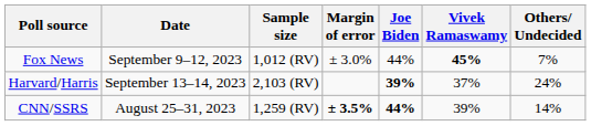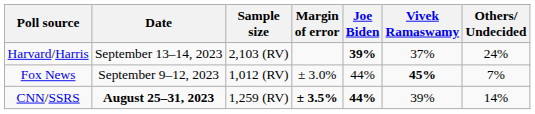 <table class="wikitable sortable mw-datatable" style="text-align:center;font-size:90%;line-height:17px">
 <tr>
 <th>Poll source</th>
 <th>Date</th>
 <th>Sample<br>size</th>
 <th>Margin<br>of error</th>
 <th class="unsortable"><a href='#'>Joe<br>Biden</a><br><small></small></th>
 <th class="unsortable"><a href='#'>Vivek<br>Ramaswamy</a><br><small></small></th>
 <th class="unsortable">Others/<br>Undecided</th>
 </tr>
 <tr>
+<td><a href='#'>Harvard</a>/<a href='#'>Harris</a></td>
+<td data-sort-value="2023-09-12">September 13–14, 2023</td>
+<td>2,103 (RV)</td>
+<td></td>
+<td><strong>39%</strong></td>
+<td>37%</td>
+<td>24%</td>
+</tr>
+<tr>
 <td><a href='#'>Fox News</a></td>
 <td data-sort-value="2023-09-12">September 9–12, 2023</td>
 <td>1,012 (RV)</td>
 <td>± 3.0%</td>
 <td>44%</td>
 <td><strong>45%</strong></td>
 <td>7%</td>
 </tr>
 <tr>
-<td><a href='#'>Harvard</a>/<a href='#'>Harris</a></td>
-<td data-sort-value="2023-09-12">September 13–14, 2023</td>
-<td>2,103 (RV)</td>
-<td></td>
-<td><strong>39%</strong></td>
-<td>37%</td>
-<td>24%</td>
-</tr>
-<tr>
 <td><a href='#'>CNN</a>/<a href='#'>SSRS</a></td>
-<td data-sort-value="2023-08-31">August 25–31, 2023</td>
+<td data-sort-value="2023-08-31"><strong>August 25–31, 2023</strong></td>
 <td>1,259 (RV)</td>
 <td><strong>± 3.5%</strong></td>
 <td><strong>44%</strong></td>
 <td>39%</td>
 <td>14%</td>
 </tr>
 </table>
